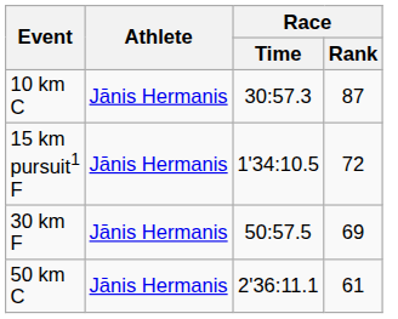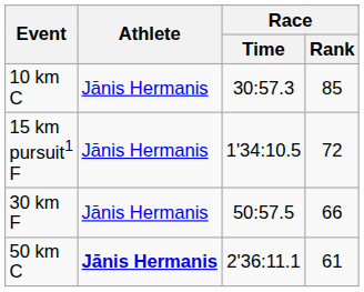 <table class="wikitable" border="1" style="font-size:90%">
 <tr>
 <th rowspan=2>Event</th>
 <th rowspan=2>Athlete</th>
 <th colspan=2>Race</th>
 </tr>
 <tr>
 <th>Time</th>
 <th>Rank</th>
 </tr>
 <tr>
 <td>10 km <br> C</td>
 <td><a href='#'>Jānis Hermanis</a></td>
 <td align=center>30:57.3</td>
-<td align=center>87</td>
+<td align=center>85</td>
 </tr>
 <tr>
 <td>15 km <br> pursuit<sup>1</sup> <br> F</td>
 <td><a href='#'>Jānis Hermanis</a></td>
 <td align=center>1'34:10.5</td>
 <td align=center>72</td>
 </tr>
 <tr>
 <td>30 km <br> F</td>
 <td><a href='#'>Jānis Hermanis</a></td>
 <td align=center>50:57.5</td>
-<td align=center>69</td>
+<td align=center>66</td>
 </tr>
 <tr>
 <td>50 km <br> C</td>
-<td><a href='#'>Jānis Hermanis</a></td>
+<td><strong><a href='#'>Jānis Hermanis</a></strong></td>
 <td align=center>2'36:11.1</td>
 <td align=center>61</td>
 </tr>
 </table>
